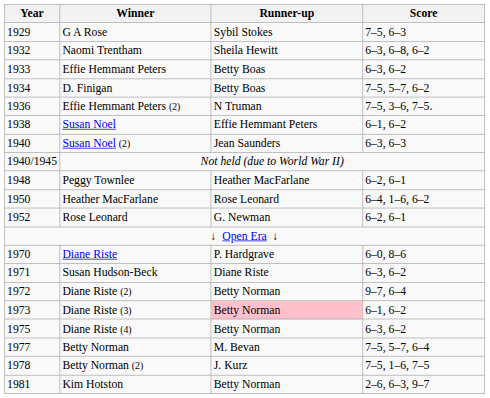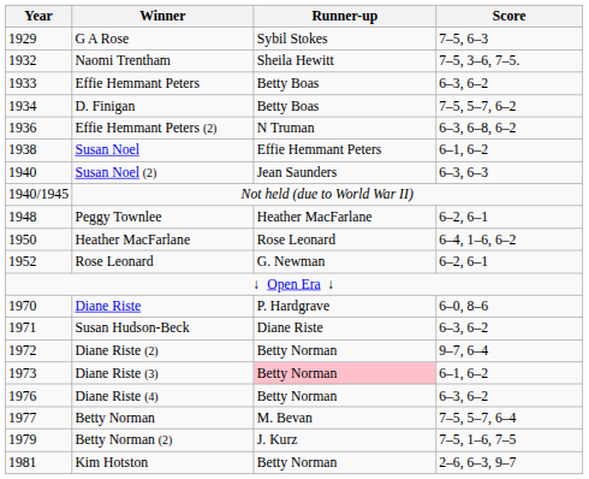 <table class="wikitable">
 <tr>
 <th style="width:60px;">Year</th>
 <th style="width:200px;">Winner</th>
 <th style="width:200px;">Runner-up</th>
 <th style="width:160px;">Score</th>
 </tr>
 <tr>
 <td>1929</td>
 <td> G A Rose</td>
 <td> Sybil Stokes</td>
 <td>7–5, 6–3</td>
 </tr>
 <tr>
 <td>1932</td>
 <td> Naomi Trentham</td>
 <td> Sheila Hewitt</td>
-<td>6–3, 6–8, 6–2</td>
+<td>7–5, 3–6, 7–5.</td>
 </tr>
 <tr>
 <td>1933</td>
 <td> Effie Hemmant Peters</td>
 <td> Betty Boas</td>
 <td>6–3, 6–2</td>
 </tr>
 <tr>
 <td>1934</td>
 <td> D. Finigan</td>
 <td> Betty Boas</td>
 <td>7–5, 5–7, 6–2</td>
 </tr>
 <tr>
 <td>1936</td>
 <td> Effie Hemmant Peters <small>(2)</small></td>
 <td> N Truman</td>
-<td>7–5, 3–6, 7–5.</td>
+<td>6–3, 6–8, 6–2</td>
 </tr>
 <tr>
 <td>1938</td>
 <td> <a href='#'>Susan Noel</a></td>
 <td> Effie Hemmant Peters</td>
 <td>6–1, 6–2</td>
 </tr>
 <tr>
 <td>1940</td>
 <td> <a href='#'>Susan Noel</a> <small>(2)</small></td>
 <td> Jean Saunders</td>
 <td>6–3, 6–3</td>
 </tr>
 <tr>
 <td>1940/1945</td>
 <td colspan=4 align=center><em>Not held (due to World War II)</em></td>
 </tr>
 <tr>
 <td>1948</td>
 <td> Peggy Townlee</td>
 <td> Heather MacFarlane</td>
 <td>6–2, 6–1</td>
 </tr>
 <tr>
 <td>1950</td>
 <td> Heather MacFarlane</td>
 <td> Rose Leonard</td>
 <td>6–4, 1–6, 6–2</td>
 </tr>
 <tr>
 <td>1952</td>
 <td> Rose Leonard</td>
 <td> G. Newman</td>
 <td>6–2, 6–1</td>
 </tr>
 <tr>
 <td colspan=4 align=center>↓  <a href='#'>Open Era</a>  ↓</td>
 </tr>
 <tr>
 <td>1970</td>
 <td> <a href='#'>Diane Riste</a></td>
 <td> P. Hardgrave</td>
 <td>6–0, 8–6</td>
 </tr>
 <tr>
 <td>1971</td>
 <td> Susan Hudson-Beck</td>
 <td> Diane Riste</td>
 <td>6–3, 6–2</td>
 </tr>
 <tr>
 <td>1972</td>
 <td> Diane Riste <small>(2)</small></td>
 <td> Betty Norman</td>
 <td>9–7, 6–4</td>
 </tr>
 <tr>
 <td>1973</td>
 <td> Diane Riste <small>(3)</small></td>
 <td style="background: pink;"> Betty Norman</td>
 <td>6–1, 6–2</td>
 </tr>
 <tr>
-<td>1975</td>
+<td>1976</td>
 <td> Diane Riste <small>(4)</small></td>
 <td> Betty Norman</td>
 <td>6–3, 6–2</td>
 </tr>
 <tr>
 <td>1977</td>
 <td> Betty Norman</td>
 <td> M. Bevan</td>
 <td>7–5, 5–7, 6–4</td>
 </tr>
 <tr>
-<td>1978</td>
+<td>1979</td>
 <td> Betty Norman <small>(2)</small></td>
 <td> J. Kurz</td>
 <td>7–5, 1–6, 7–5</td>
 </tr>
 <tr>
 <td>1981</td>
 <td> Kim Hotston</td>
 <td> Betty Norman</td>
 <td>2–6, 6–3, 9–7</td>
 </tr>
 </table>
